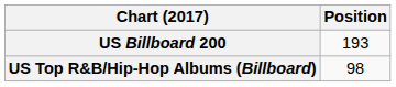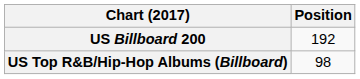 <table class="wikitable sortable plainrowheaders" style="text-align:center">
 <tr>
 <th scope="col">Chart (2017)</th>
 <th scope="col">Position</th>
 </tr>
 <tr>
 <th scope="row">US <em>Billboard</em> 200</th>
-<td>193</td>
+<td>192</td>
 </tr>
 <tr>
 <th scope="row">US Top R&B/Hip-Hop Albums (<em>Billboard</em>)</th>
 <td>98</td>
 </tr>
 </table>
